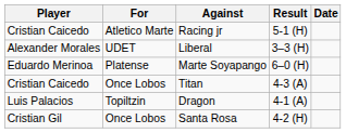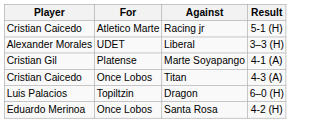 <table class="wikitable sortable">
 <tr>
 <th>Player</th>
 <th>For</th>
 <th>Against</th>
 <th align=center>Result</th>
-<th>Date</th>
 </tr>
 <tr>
 <td> Cristian Caicedo</td>
 <td>Atletico Marte</td>
 <td>Racing jr</td>
 <td align="center">5-1 (H)</td>
-<td></td>
 </tr>
 <tr>
 <td> Alexander Morales</td>
 <td>UDET</td>
 <td>Liberal</td>
 <td align="center">3–3 (H)</td>
-<td></td>
 </tr>
 <tr>
-<td> Eduardo Merinoa</td>
+<td> Cristian Gil</td>
 <td>Platense</td>
 <td>Marte Soyapango</td>
-<td align="center">6–0 (H)</td>
-<td></td>
+<td align="center">4-1 (A)</td>
 </tr>
 <tr>
 <td> Cristian Caicedo</td>
 <td>Once Lobos</td>
 <td>Titan</td>
 <td align="center">4-3 (A)</td>
-<td></td>
 </tr>
 <tr>
 <td> Luis Palacios</td>
 <td>Topiltzin</td>
 <td>Dragon</td>
-<td align="center">4-1 (A)</td>
-<td></td>
+<td align="center">6–0 (H)</td>
 </tr>
 <tr>
-<td> Cristian Gil</td>
+<td> Eduardo Merinoa</td>
 <td>Once Lobos</td>
 <td>Santa Rosa</td>
 <td align="center">4-2 (H)</td>
-<td></td>
 </tr>
 </table>
